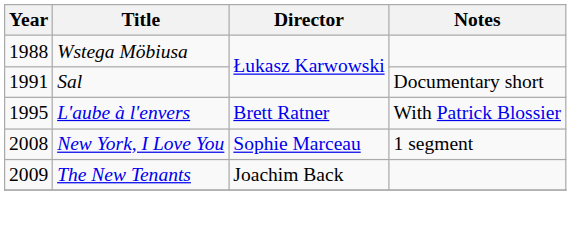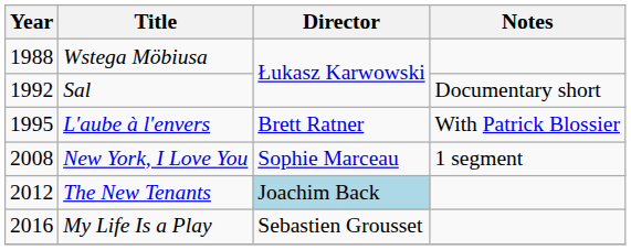 <table class="wikitable">
 <tr>
 <th>Year</th>
 <th>Title</th>
 <th>Director</th>
 <th>Notes</th>
 </tr>
 <tr>
 <td>1988</td>
 <td><em>Wstega Möbiusa</em></td>
 <td rowspan=2><a href='#'>Łukasz Karwowski</a></td>
 <td></td>
 </tr>
 <tr>
-<td>1991</td>
+<td>1992</td>
 <td><em>Sal</em></td>
 <td>Documentary short</td>
 </tr>
 <tr>
 <td>1995</td>
 <td><em><a href='#'>L'aube à l'envers</a></em></td>
 <td><a href='#'>Brett Ratner</a></td>
 <td>With <a href='#'>Patrick Blossier</a></td>
 </tr>
 <tr>
 <td>2008</td>
 <td><em><a href='#'>New York, I Love You</a></em></td>
 <td><a href='#'>Sophie Marceau</a></td>
 <td>1 segment</td>
 </tr>
 <tr>
-<td>2009</td>
+<td>2012</td>
 <td><em><a href='#'>The New Tenants</a></em></td>
-<td>Joachim Back</td>
+<td style="background: lightblue;">Joachim Back</td>
+<td></td>
+</tr>
+<tr>
+<td>2016</td>
+<td><em>My Life Is a Play</em></td>
+<td>Sebastien Grousset</td>
 <td></td>
 </tr>
 <tr>
 </tr>
 </table>
